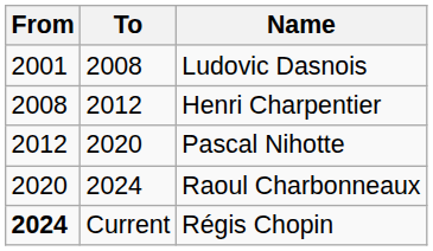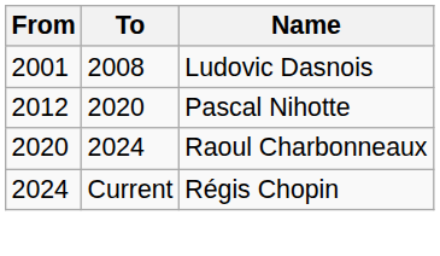 <table class="wikitable">
 <tr>
 <th>From</th>
 <th>To</th>
 <th>Name</th>
 </tr>
 <tr>
 <td>2001</td>
 <td>2008</td>
 <td>Ludovic Dasnois</td>
 </tr>
 <tr>
-<td>2008</td>
-<td>2012</td>
-<td>Henri Charpentier</td>
-</tr>
-<tr>
 <td>2012</td>
 <td>2020</td>
 <td>Pascal Nihotte</td>
 </tr>
 <tr>
 <td>2020</td>
 <td>2024</td>
 <td>Raoul Charbonneaux</td>
 </tr>
 <tr>
-<td><strong>2024</strong></td>
+<td>2024</td>
 <td>Current</td>
 <td>Régis Chopin</td>
 </tr>
 </table>
